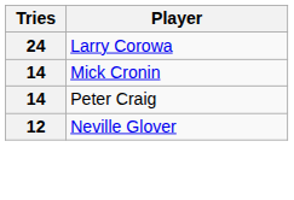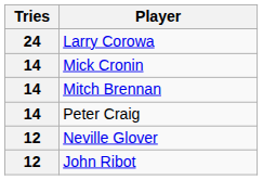 <table class="wikitable" style="text-align:left;">
 <tr>
 <th width=50>Tries</th>
 <th width=200>Player</th>
 </tr>
 <tr>
 <th>24</th>
 <td> <a href='#'>Larry Corowa</a></td>
 </tr>
 <tr>
 <th>14</th>
 <td> <a href='#'>Mick Cronin</a></td>
 </tr>
 <tr>
 <th>14</th>
+<td> <a href='#'>Mitch Brennan</a></td>
+</tr>
+<tr>
+<th>14</th>
 <td> Peter Craig</td>
 </tr>
 <tr>
 <th>12</th>
 <td> <a href='#'>Neville Glover</a></td>
 </tr>
+<tr>
+<th>12</th>
+<td> <a href='#'>John Ribot</a></td>
+</tr>
 </table>
